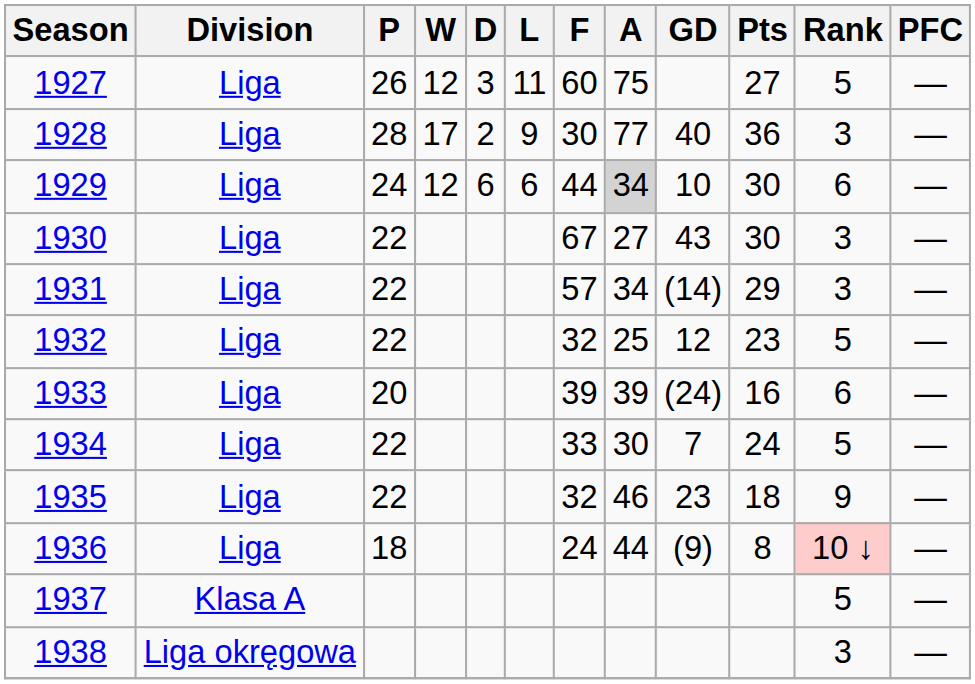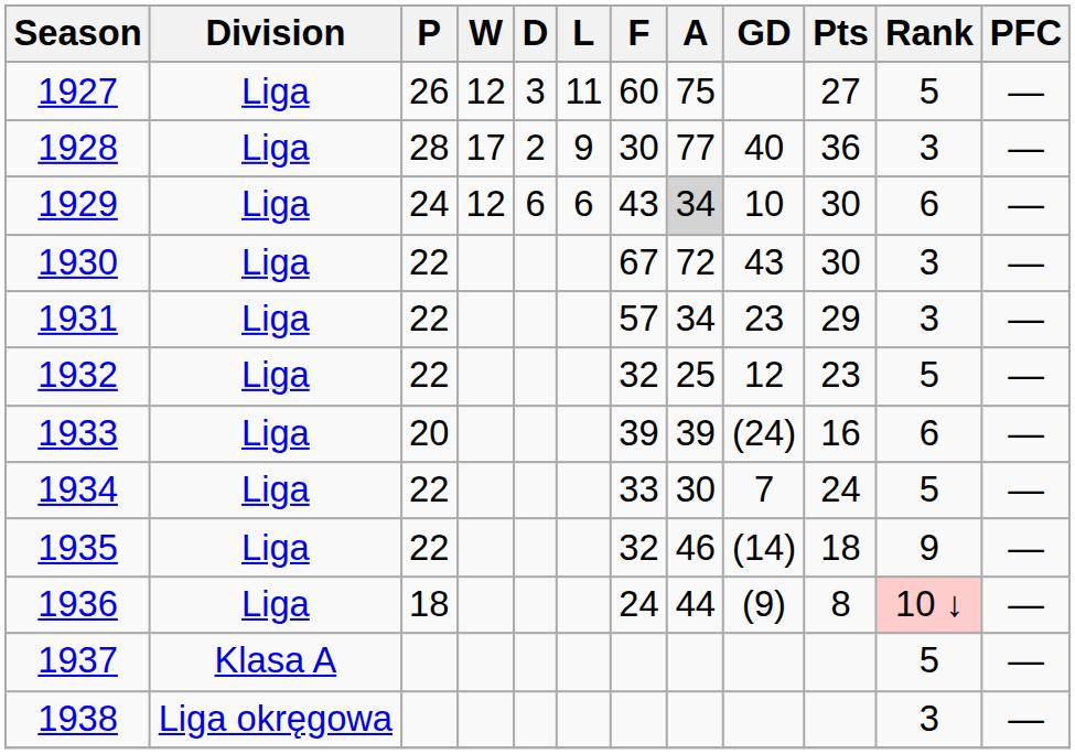 <table class="wikitable sortable" style="text-align:center">
 <tr>
 <th>Season</th>
 <th class="unsortable">Division</th>
 <th>P</th>
 <th>W</th>
 <th>D</th>
 <th>L</th>
 <th>F</th>
 <th>A</th>
 <th>GD</th>
 <th>Pts</th>
 <th>Rank</th>
 <th>PFC</th>
 </tr>
 <tr>
 <td><a href='#'>1927</a></td>
 <td><a href='#'>Liga</a></td>
 <td>26</td>
 <td>12</td>
 <td>3</td>
 <td>11</td>
 <td>60</td>
 <td>75</td>
 <td></td>
 <td>27</td>
 <td>5</td>
 <td>—</td>
 </tr>
 <tr>
 <td><a href='#'>1928</a></td>
 <td><a href='#'>Liga</a></td>
 <td>28</td>
 <td>17</td>
 <td>2</td>
 <td>9</td>
 <td>30</td>
 <td>77</td>
 <td>40</td>
 <td>36</td>
 <td>3</td>
 <td>—</td>
 </tr>
 <tr>
 <td><a href='#'>1929</a></td>
 <td><a href='#'>Liga</a></td>
 <td>24</td>
 <td>12</td>
 <td>6</td>
 <td>6</td>
-<td>44</td>
+<td>43</td>
 <td style="background: lightgrey;">34</td>
 <td>10</td>
 <td>30</td>
 <td>6</td>
 <td>—</td>
 </tr>
 <tr>
 <td><a href='#'>1930</a></td>
 <td><a href='#'>Liga</a></td>
 <td>22</td>
 <td></td>
 <td></td>
 <td></td>
 <td>67</td>
-<td>27</td>
+<td>72</td>
 <td>43</td>
 <td>30</td>
 <td>3</td>
 <td>—</td>
 </tr>
 <tr>
 <td><a href='#'>1931</a></td>
 <td><a href='#'>Liga</a></td>
 <td>22</td>
 <td></td>
 <td></td>
 <td></td>
 <td>57</td>
 <td>34</td>
-<td>(14)</td>
+<td>23</td>
 <td>29</td>
 <td>3</td>
 <td>—</td>
 </tr>
 <tr>
 <td><a href='#'>1932</a></td>
 <td><a href='#'>Liga</a></td>
 <td>22</td>
 <td></td>
 <td></td>
 <td></td>
 <td>32</td>
 <td>25</td>
 <td>12</td>
 <td>23</td>
 <td>5</td>
 <td>—</td>
 </tr>
 <tr>
 <td><a href='#'>1933</a></td>
 <td><a href='#'>Liga</a></td>
 <td>20</td>
 <td></td>
 <td></td>
 <td></td>
 <td>39</td>
 <td>39</td>
 <td>(24)</td>
 <td>16</td>
 <td>6</td>
 <td>—</td>
 </tr>
 <tr>
 <td><a href='#'>1934</a></td>
 <td><a href='#'>Liga</a></td>
 <td>22</td>
 <td></td>
 <td></td>
 <td></td>
 <td>33</td>
 <td>30</td>
 <td>7</td>
 <td>24</td>
 <td>5</td>
 <td>—</td>
 </tr>
 <tr>
 <td><a href='#'>1935</a></td>
 <td><a href='#'>Liga</a></td>
 <td>22</td>
 <td></td>
 <td></td>
 <td></td>
 <td>32</td>
 <td>46</td>
-<td>23</td>
+<td>(14)</td>
 <td>18</td>
 <td>9</td>
 <td>—</td>
 </tr>
 <tr>
 <td><a href='#'>1936</a></td>
 <td><a href='#'>Liga</a></td>
 <td>18</td>
 <td></td>
 <td></td>
 <td></td>
 <td>24</td>
 <td>44</td>
 <td>(9)</td>
 <td>8</td>
 <td align="center" style="background:#FFCCCC;">10 ↓</td>
 <td>—</td>
 </tr>
 <tr>
 <td><a href='#'>1937</a></td>
 <td><a href='#'>Klasa A</a></td>
 <td></td>
 <td></td>
 <td></td>
 <td></td>
 <td></td>
 <td></td>
 <td></td>
 <td></td>
 <td>5</td>
 <td>—</td>
 </tr>
 <tr>
 <td><a href='#'>1938</a></td>
 <td><a href='#'>Liga okręgowa</a></td>
 <td></td>
 <td></td>
 <td></td>
 <td></td>
 <td></td>
 <td></td>
 <td></td>
 <td></td>
 <td>3</td>
 <td>—</td>
 </tr>
 <tr>
 </tr>
 </table>
